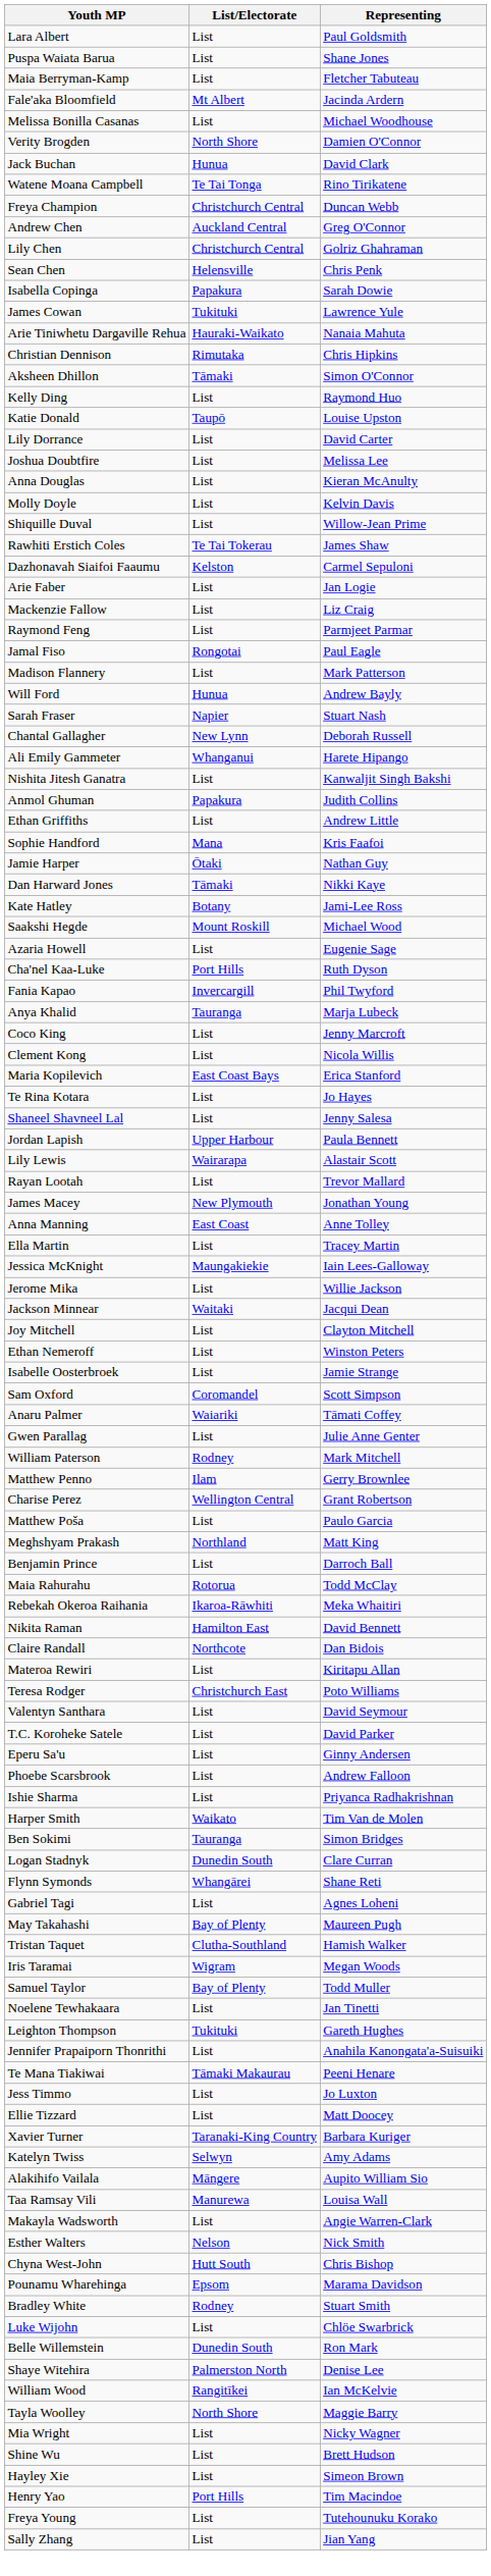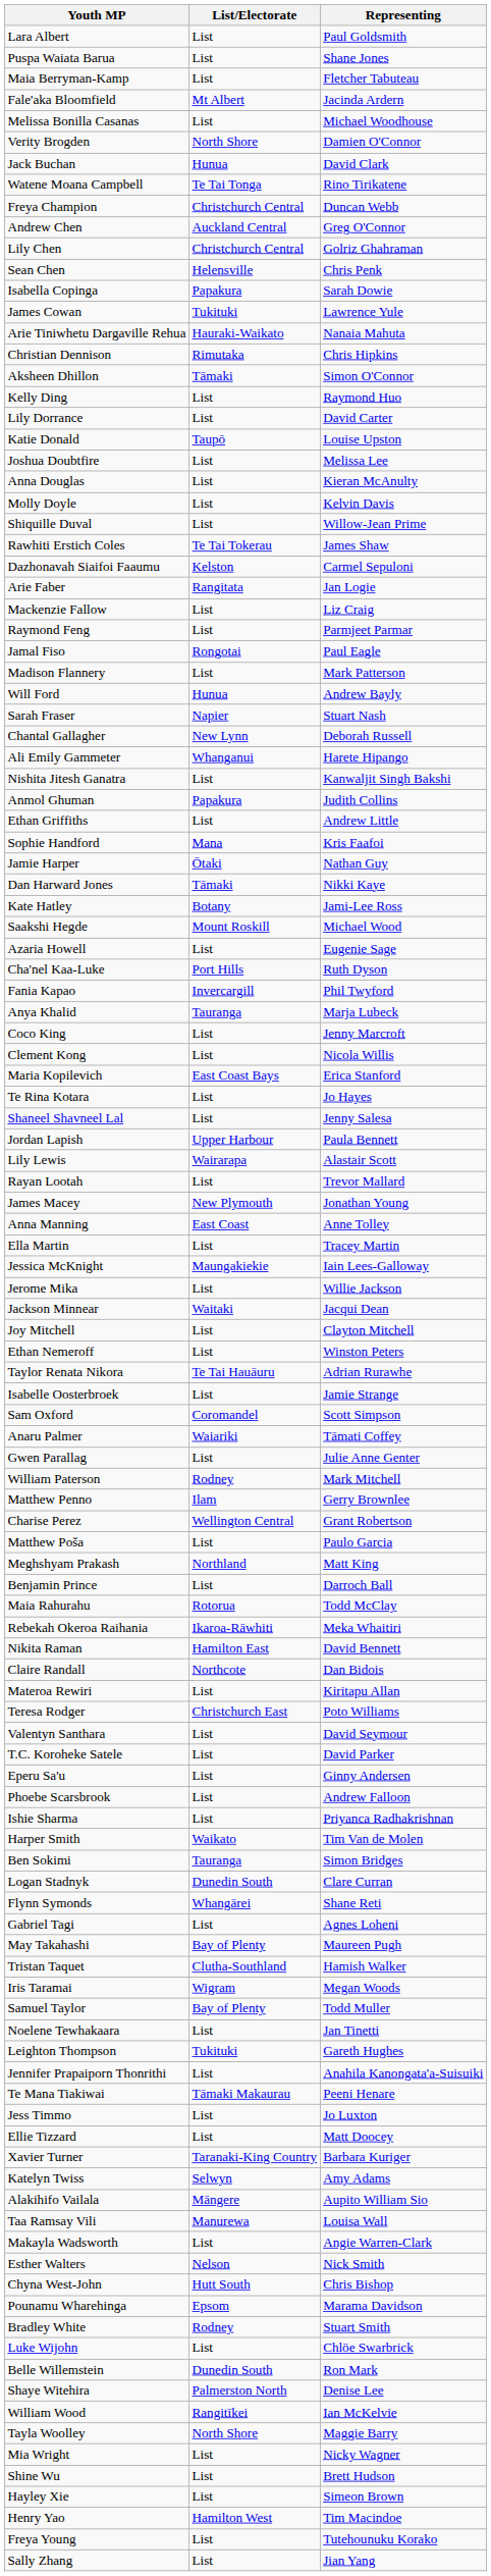 <table class="wikitable sortable collapsible collapsed">
 <tr>
 <th scope="col">Youth MP</th>
 <th scope="col">List/Electorate</th>
 <th scope="col">Representing</th>
 </tr>
 <tr>
 <td>Lara Albert</td>
 <td>List</td>
 <td><a href='#'>Paul Goldsmith</a></td>
 </tr>
 <tr>
 <td>Puspa Waiata Barua</td>
 <td>List</td>
 <td><a href='#'>Shane Jones</a></td>
 </tr>
 <tr>
 <td>Maia Berryman-Kamp</td>
 <td>List</td>
 <td><a href='#'>Fletcher Tabuteau</a></td>
 </tr>
 <tr>
 <td>Fale'aka Bloomfield</td>
 <td><a href='#'>Mt Albert</a></td>
 <td><a href='#'>Jacinda Ardern</a></td>
 </tr>
 <tr>
 <td>Melissa Bonilla Casanas</td>
 <td>List</td>
 <td><a href='#'>Michael Woodhouse</a></td>
 </tr>
 <tr>
 <td>Verity Brogden</td>
 <td><a href='#'>North Shore</a></td>
 <td><a href='#'>Damien O'Connor</a></td>
 </tr>
 <tr>
 <td>Jack Buchan</td>
 <td><a href='#'>Hunua</a></td>
 <td><a href='#'>David Clark</a></td>
 </tr>
 <tr>
 <td>Watene Moana Campbell</td>
 <td><a href='#'>Te Tai Tonga</a></td>
 <td><a href='#'>Rino Tirikatene</a></td>
 </tr>
 <tr>
 <td>Freya Champion</td>
 <td><a href='#'>Christchurch Central</a></td>
 <td><a href='#'>Duncan Webb</a></td>
 </tr>
 <tr>
 <td>Andrew Chen</td>
 <td><a href='#'>Auckland Central</a></td>
 <td><a href='#'>Greg O'Connor</a></td>
 </tr>
 <tr>
 <td>Lily Chen</td>
 <td><a href='#'>Christchurch Central</a></td>
 <td><a href='#'>Golriz Ghahraman</a></td>
 </tr>
 <tr>
 <td>Sean Chen</td>
 <td><a href='#'>Helensville</a></td>
 <td><a href='#'>Chris Penk</a></td>
 </tr>
 <tr>
 <td>Isabella Copinga</td>
 <td><a href='#'>Papakura</a></td>
 <td><a href='#'>Sarah Dowie</a></td>
 </tr>
 <tr>
 <td>James Cowan</td>
 <td><a href='#'>Tukituki</a></td>
 <td><a href='#'>Lawrence Yule</a></td>
 </tr>
 <tr>
 <td>Arie Tiniwhetu Dargaville Rehua</td>
 <td><a href='#'>Hauraki-Waikato</a></td>
 <td><a href='#'>Nanaia Mahuta</a></td>
 </tr>
 <tr>
 <td>Christian Dennison</td>
 <td><a href='#'>Rimutaka</a></td>
 <td><a href='#'>Chris Hipkins</a></td>
 </tr>
 <tr>
 <td>Aksheen Dhillon</td>
 <td><a href='#'>Tāmaki</a></td>
 <td><a href='#'>Simon O'Connor</a></td>
 </tr>
 <tr>
 <td>Kelly Ding</td>
 <td>List</td>
 <td><a href='#'>Raymond Huo</a></td>
 </tr>
 <tr>
+<td>Lily Dorrance</td>
+<td>List</td>
+<td><a href='#'>David Carter</a></td>
+</tr>
+<tr>
 <td>Katie Donald</td>
 <td><a href='#'>Taupō</a></td>
 <td><a href='#'>Louise Upston</a></td>
-</tr>
-<tr>
-<td>Lily Dorrance</td>
-<td>List</td>
-<td><a href='#'>David Carter</a></td>
 </tr>
 <tr>
 <td>Joshua Doubtfire</td>
 <td>List</td>
 <td><a href='#'>Melissa Lee</a></td>
 </tr>
 <tr>
 <td>Anna Douglas</td>
 <td>List</td>
 <td><a href='#'>Kieran McAnulty</a></td>
 </tr>
 <tr>
 <td>Molly Doyle</td>
 <td>List</td>
 <td><a href='#'>Kelvin Davis</a></td>
 </tr>
 <tr>
 <td>Shiquille Duval</td>
 <td>List</td>
 <td><a href='#'>Willow-Jean Prime</a></td>
 </tr>
 <tr>
 <td>Rawhiti Erstich Coles</td>
 <td><a href='#'>Te Tai Tokerau</a></td>
 <td><a href='#'>James Shaw</a></td>
 </tr>
 <tr>
 <td>Dazhonavah Siaifoi Faaumu</td>
 <td><a href='#'>Kelston</a></td>
 <td><a href='#'>Carmel Sepuloni</a></td>
 </tr>
 <tr>
 <td>Arie Faber</td>
-<td>List</td>
+<td><a href='#'>Rangitata</a></td>
 <td><a href='#'>Jan Logie</a></td>
 </tr>
 <tr>
 <td>Mackenzie Fallow</td>
 <td>List</td>
 <td><a href='#'>Liz Craig</a></td>
 </tr>
 <tr>
 <td>Raymond Feng</td>
 <td>List</td>
 <td><a href='#'>Parmjeet Parmar</a></td>
 </tr>
 <tr>
 <td>Jamal Fiso</td>
 <td><a href='#'>Rongotai</a></td>
 <td><a href='#'>Paul Eagle</a></td>
 </tr>
 <tr>
 <td>Madison Flannery</td>
 <td>List</td>
 <td><a href='#'>Mark Patterson</a></td>
 </tr>
 <tr>
 <td>Will Ford</td>
 <td><a href='#'>Hunua</a></td>
 <td><a href='#'>Andrew Bayly</a></td>
 </tr>
 <tr>
 <td>Sarah Fraser</td>
 <td><a href='#'>Napier</a></td>
 <td><a href='#'>Stuart Nash</a></td>
 </tr>
 <tr>
 <td>Chantal Gallagher</td>
 <td><a href='#'>New Lynn</a></td>
 <td><a href='#'>Deborah Russell</a></td>
 </tr>
 <tr>
 <td>Ali Emily Gammeter</td>
 <td><a href='#'>Whanganui</a></td>
 <td><a href='#'>Harete Hipango</a></td>
 </tr>
 <tr>
 <td>Nishita Jitesh Ganatra</td>
 <td>List</td>
 <td><a href='#'>Kanwaljit Singh Bakshi</a></td>
 </tr>
 <tr>
 <td>Anmol Ghuman</td>
 <td><a href='#'>Papakura</a></td>
 <td><a href='#'>Judith Collins</a></td>
 </tr>
 <tr>
 <td>Ethan Griffiths</td>
 <td>List</td>
 <td><a href='#'>Andrew Little</a></td>
 </tr>
 <tr>
 <td>Sophie Handford</td>
 <td><a href='#'>Mana</a></td>
 <td><a href='#'>Kris Faafoi</a></td>
 </tr>
 <tr>
 <td>Jamie Harper</td>
 <td><a href='#'>Ōtaki</a></td>
 <td><a href='#'>Nathan Guy</a></td>
 </tr>
 <tr>
 <td>Dan Harward Jones</td>
 <td><a href='#'>Tāmaki</a></td>
 <td><a href='#'>Nikki Kaye</a></td>
 </tr>
 <tr>
 <td>Kate Hatley</td>
 <td><a href='#'>Botany</a></td>
 <td><a href='#'>Jami-Lee Ross</a></td>
 </tr>
 <tr>
 <td>Saakshi Hegde</td>
 <td><a href='#'>Mount Roskill</a></td>
 <td><a href='#'>Michael Wood</a></td>
 </tr>
 <tr>
 <td>Azaria Howell</td>
 <td>List</td>
 <td><a href='#'>Eugenie Sage</a></td>
 </tr>
 <tr>
 <td>Cha'nel Kaa-Luke</td>
 <td><a href='#'>Port Hills</a></td>
 <td><a href='#'>Ruth Dyson</a></td>
 </tr>
 <tr>
 <td>Fania Kapao</td>
 <td><a href='#'>Invercargill</a></td>
 <td><a href='#'>Phil Twyford</a></td>
 </tr>
 <tr>
 <td>Anya Khalid</td>
 <td><a href='#'>Tauranga</a></td>
 <td><a href='#'>Marja Lubeck</a></td>
 </tr>
 <tr>
 <td>Coco King</td>
 <td>List</td>
 <td><a href='#'>Jenny Marcroft</a></td>
 </tr>
 <tr>
 <td>Clement Kong</td>
 <td>List</td>
 <td><a href='#'>Nicola Willis</a></td>
 </tr>
 <tr>
 <td>Maria Kopilevich</td>
 <td><a href='#'>East Coast Bays</a></td>
 <td><a href='#'>Erica Stanford</a></td>
 </tr>
 <tr>
 <td>Te Rina Kotara</td>
 <td>List</td>
 <td><a href='#'>Jo Hayes</a></td>
 </tr>
 <tr>
 <td><a href='#'>Shaneel Shavneel Lal</a></td>
 <td>List</td>
 <td><a href='#'>Jenny Salesa</a></td>
 </tr>
 <tr>
 <td>Jordan Lapish</td>
 <td><a href='#'>Upper Harbour</a></td>
 <td><a href='#'>Paula Bennett</a></td>
 </tr>
 <tr>
 <td>Lily Lewis</td>
 <td><a href='#'>Wairarapa</a></td>
 <td><a href='#'>Alastair Scott</a></td>
 </tr>
 <tr>
 <td>Rayan Lootah</td>
 <td>List</td>
 <td><a href='#'>Trevor Mallard</a></td>
 </tr>
 <tr>
 <td>James Macey</td>
 <td><a href='#'>New Plymouth</a></td>
 <td><a href='#'>Jonathan Young</a></td>
 </tr>
 <tr>
 <td>Anna Manning</td>
 <td><a href='#'>East Coast</a></td>
 <td><a href='#'>Anne Tolley</a></td>
 </tr>
 <tr>
 <td>Ella Martin</td>
 <td>List</td>
 <td><a href='#'>Tracey Martin</a></td>
 </tr>
 <tr>
 <td>Jessica McKnight</td>
 <td><a href='#'>Maungakiekie</a></td>
 <td><a href='#'>Iain Lees-Galloway</a></td>
 </tr>
 <tr>
 <td>Jerome Mika</td>
 <td>List</td>
 <td><a href='#'>Willie Jackson</a></td>
 </tr>
 <tr>
 <td>Jackson Minnear</td>
 <td><a href='#'>Waitaki</a></td>
 <td><a href='#'>Jacqui Dean</a></td>
 </tr>
 <tr>
 <td>Joy Mitchell</td>
 <td>List</td>
 <td><a href='#'>Clayton Mitchell</a></td>
 </tr>
 <tr>
 <td>Ethan Nemeroff</td>
 <td>List</td>
 <td><a href='#'>Winston Peters</a></td>
+</tr>
+<tr>
+<td>Taylor Renata Nikora</td>
+<td><a href='#'>Te Tai Hauāuru</a></td>
+<td><a href='#'>Adrian Rurawhe</a></td>
 </tr>
 <tr>
 <td>Isabelle Oosterbroek</td>
 <td>List</td>
 <td><a href='#'>Jamie Strange</a></td>
 </tr>
 <tr>
 <td>Sam Oxford</td>
 <td><a href='#'>Coromandel</a></td>
 <td><a href='#'>Scott Simpson</a></td>
 </tr>
 <tr>
 <td>Anaru Palmer</td>
 <td><a href='#'>Waiariki</a></td>
 <td><a href='#'>Tāmati Coffey</a></td>
 </tr>
 <tr>
 <td>Gwen Parallag</td>
 <td>List</td>
 <td><a href='#'>Julie Anne Genter</a></td>
 </tr>
 <tr>
 <td>William Paterson</td>
 <td><a href='#'>Rodney</a></td>
 <td><a href='#'>Mark Mitchell</a></td>
 </tr>
 <tr>
 <td>Matthew Penno</td>
 <td><a href='#'>Ilam</a></td>
 <td><a href='#'>Gerry Brownlee</a></td>
 </tr>
 <tr>
 <td>Charise Perez</td>
 <td><a href='#'>Wellington Central</a></td>
 <td><a href='#'>Grant Robertson</a></td>
 </tr>
 <tr>
 <td>Matthew Poša</td>
 <td>List</td>
 <td><a href='#'>Paulo Garcia</a></td>
 </tr>
 <tr>
 <td>Meghshyam Prakash</td>
 <td><a href='#'>Northland</a></td>
 <td><a href='#'>Matt King</a></td>
 </tr>
 <tr>
 <td>Benjamin Prince</td>
 <td>List</td>
 <td><a href='#'>Darroch Ball</a></td>
 </tr>
 <tr>
 <td>Maia Rahurahu</td>
 <td><a href='#'>Rotorua</a></td>
 <td><a href='#'>Todd McClay</a></td>
 </tr>
 <tr>
 <td>Rebekah Okeroa Raihania</td>
 <td><a href='#'>Ikaroa-Rāwhiti</a></td>
 <td><a href='#'>Meka Whaitiri</a></td>
 </tr>
 <tr>
 <td>Nikita Raman</td>
 <td><a href='#'>Hamilton East</a></td>
 <td><a href='#'>David Bennett</a></td>
 </tr>
 <tr>
 <td>Claire Randall</td>
 <td><a href='#'>Northcote</a></td>
 <td><a href='#'>Dan Bidois</a></td>
 </tr>
 <tr>
 <td>Materoa Rewiri</td>
 <td>List</td>
 <td><a href='#'>Kiritapu Allan</a></td>
 </tr>
 <tr>
 <td>Teresa Rodger</td>
 <td><a href='#'>Christchurch East</a></td>
 <td><a href='#'>Poto Williams</a></td>
 </tr>
 <tr>
 <td>Valentyn Santhara</td>
 <td>List</td>
 <td><a href='#'>David Seymour</a></td>
 </tr>
 <tr>
 <td>T.C. Koroheke Satele</td>
 <td>List</td>
 <td><a href='#'>David Parker</a></td>
 </tr>
 <tr>
 <td>Eperu Sa'u</td>
 <td>List</td>
 <td><a href='#'>Ginny Andersen</a></td>
 </tr>
 <tr>
 <td>Phoebe Scarsbrook</td>
 <td>List</td>
 <td><a href='#'>Andrew Falloon</a></td>
 </tr>
 <tr>
 <td>Ishie Sharma</td>
 <td>List</td>
 <td><a href='#'>Priyanca Radhakrishnan</a></td>
 </tr>
 <tr>
 <td>Harper Smith</td>
 <td><a href='#'>Waikato</a></td>
 <td><a href='#'>Tim Van de Molen</a></td>
 </tr>
 <tr>
 <td>Ben Sokimi</td>
 <td><a href='#'>Tauranga</a></td>
 <td><a href='#'>Simon Bridges</a></td>
 </tr>
 <tr>
 <td>Logan Stadnyk</td>
 <td><a href='#'>Dunedin South</a></td>
 <td><a href='#'>Clare Curran</a></td>
 </tr>
 <tr>
 <td>Flynn Symonds</td>
 <td><a href='#'>Whangārei</a></td>
 <td><a href='#'>Shane Reti</a></td>
 </tr>
 <tr>
 <td>Gabriel Tagi</td>
 <td>List</td>
 <td><a href='#'>Agnes Loheni</a></td>
 </tr>
 <tr>
 <td>May Takahashi</td>
 <td><a href='#'>Bay of Plenty</a></td>
 <td><a href='#'>Maureen Pugh</a></td>
 </tr>
 <tr>
 <td>Tristan Taquet</td>
 <td><a href='#'>Clutha-Southland</a></td>
 <td><a href='#'>Hamish Walker</a></td>
 </tr>
 <tr>
 <td>Iris Taramai</td>
 <td><a href='#'>Wigram</a></td>
 <td><a href='#'>Megan Woods</a></td>
 </tr>
 <tr>
 <td>Samuel Taylor</td>
 <td><a href='#'>Bay of Plenty</a></td>
 <td><a href='#'>Todd Muller</a></td>
 </tr>
 <tr>
 <td>Noelene Tewhakaara</td>
 <td>List</td>
 <td><a href='#'>Jan Tinetti</a></td>
 </tr>
 <tr>
 <td>Leighton Thompson</td>
 <td><a href='#'>Tukituki</a></td>
 <td><a href='#'>Gareth Hughes</a></td>
 </tr>
 <tr>
 <td>Jennifer Prapaiporn Thonrithi</td>
 <td>List</td>
 <td><a href='#'>Anahila Kanongata'a-Suisuiki</a></td>
 </tr>
 <tr>
 <td>Te Mana Tiakiwai</td>
 <td><a href='#'>Tāmaki Makaurau</a></td>
 <td><a href='#'>Peeni Henare</a></td>
 </tr>
 <tr>
 <td>Jess Timmo</td>
 <td>List</td>
 <td><a href='#'>Jo Luxton</a></td>
 </tr>
 <tr>
 <td>Ellie Tizzard</td>
 <td>List</td>
 <td><a href='#'>Matt Doocey</a></td>
 </tr>
 <tr>
 <td>Xavier Turner</td>
 <td><a href='#'>Taranaki-King Country</a></td>
 <td><a href='#'>Barbara Kuriger</a></td>
 </tr>
 <tr>
 <td>Katelyn Twiss</td>
 <td><a href='#'>Selwyn</a></td>
 <td><a href='#'>Amy Adams</a></td>
 </tr>
 <tr>
 <td>Alakihifo Vailala</td>
 <td><a href='#'>Māngere</a></td>
 <td><a href='#'>Aupito William Sio</a></td>
 </tr>
 <tr>
 <td>Taa Ramsay Vili</td>
 <td><a href='#'>Manurewa</a></td>
 <td><a href='#'>Louisa Wall</a></td>
 </tr>
 <tr>
 <td>Makayla Wadsworth</td>
 <td>List</td>
 <td><a href='#'>Angie Warren-Clark</a></td>
 </tr>
 <tr>
 <td>Esther Walters</td>
 <td><a href='#'>Nelson</a></td>
 <td><a href='#'>Nick Smith</a></td>
 </tr>
 <tr>
 <td>Chyna West-John</td>
 <td><a href='#'>Hutt South</a></td>
 <td><a href='#'>Chris Bishop</a></td>
 </tr>
 <tr>
 <td>Pounamu Wharehinga</td>
 <td><a href='#'>Epsom</a></td>
 <td><a href='#'>Marama Davidson</a></td>
 </tr>
 <tr>
 <td>Bradley White</td>
 <td><a href='#'>Rodney</a></td>
 <td><a href='#'>Stuart Smith</a></td>
 </tr>
 <tr>
 <td><a href='#'>Luke Wijohn</a></td>
 <td>List</td>
 <td><a href='#'>Chlöe Swarbrick</a></td>
 </tr>
 <tr>
 <td>Belle Willemstein</td>
 <td><a href='#'>Dunedin South</a></td>
 <td><a href='#'>Ron Mark</a></td>
 </tr>
 <tr>
 <td>Shaye Witehira</td>
 <td><a href='#'>Palmerston North</a></td>
 <td><a href='#'>Denise Lee</a></td>
 </tr>
 <tr>
 <td>William Wood</td>
 <td><a href='#'>Rangitīkei</a></td>
 <td><a href='#'>Ian McKelvie</a></td>
 </tr>
 <tr>
 <td>Tayla Woolley</td>
 <td><a href='#'>North Shore</a></td>
 <td><a href='#'>Maggie Barry</a></td>
 </tr>
 <tr>
 <td>Mia Wright</td>
 <td>List</td>
 <td><a href='#'>Nicky Wagner</a></td>
 </tr>
 <tr>
 <td>Shine Wu</td>
 <td>List</td>
 <td><a href='#'>Brett Hudson</a></td>
 </tr>
 <tr>
 <td>Hayley Xie</td>
 <td>List</td>
 <td><a href='#'>Simeon Brown</a></td>
 </tr>
 <tr>
 <td>Henry Yao</td>
-<td><a href='#'>Port Hills</a></td>
+<td><a href='#'>Hamilton West</a></td>
 <td><a href='#'>Tim Macindoe</a></td>
 </tr>
 <tr>
 <td>Freya Young</td>
 <td>List</td>
 <td><a href='#'>Tutehounuku Korako</a></td>
 </tr>
 <tr>
 <td>Sally Zhang</td>
 <td>List</td>
 <td><a href='#'>Jian Yang</a></td>
 </tr>
 </table>
